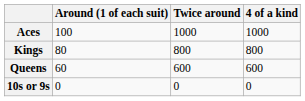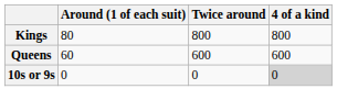 <table class="wikitable">
 <tr>
 <th> </th>
 <th>Around (1 of each suit)</th>
 <th>Twice around</th>
 <th>4 of a kind</th>
-</tr>
-<tr>
-<th>Aces</th>
-<td>100</td>
-<td>1000</td>
-<td>1000</td>
 </tr>
 <tr>
 <th>Kings</th>
 <td>80</td>
 <td>800</td>
 <td>800</td>
 </tr>
 <tr>
 <th>Queens</th>
 <td>60</td>
 <td>600</td>
 <td>600</td>
 </tr>
 <tr>
 <th>10s or 9s</th>
 <td>0</td>
 <td>0</td>
-<td>0</td>
+<td style="background: lightgrey;">0</td>
 </tr>
 </table>
